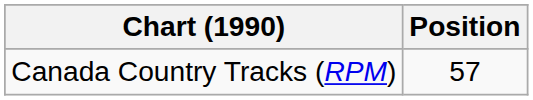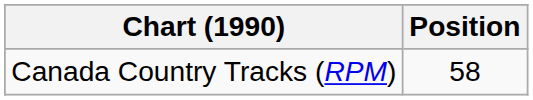 <table class="wikitable sortable">
 <tr>
 <th scope="col">Chart (1990)</th>
 <th scope="col">Position</th>
 </tr>
 <tr>
 <td>Canada Country Tracks (<em><a href='#'>RPM</a></em>)</td>
-<td align="center">57</td>
+<td align="center">58</td>
 </tr>
 </table>
